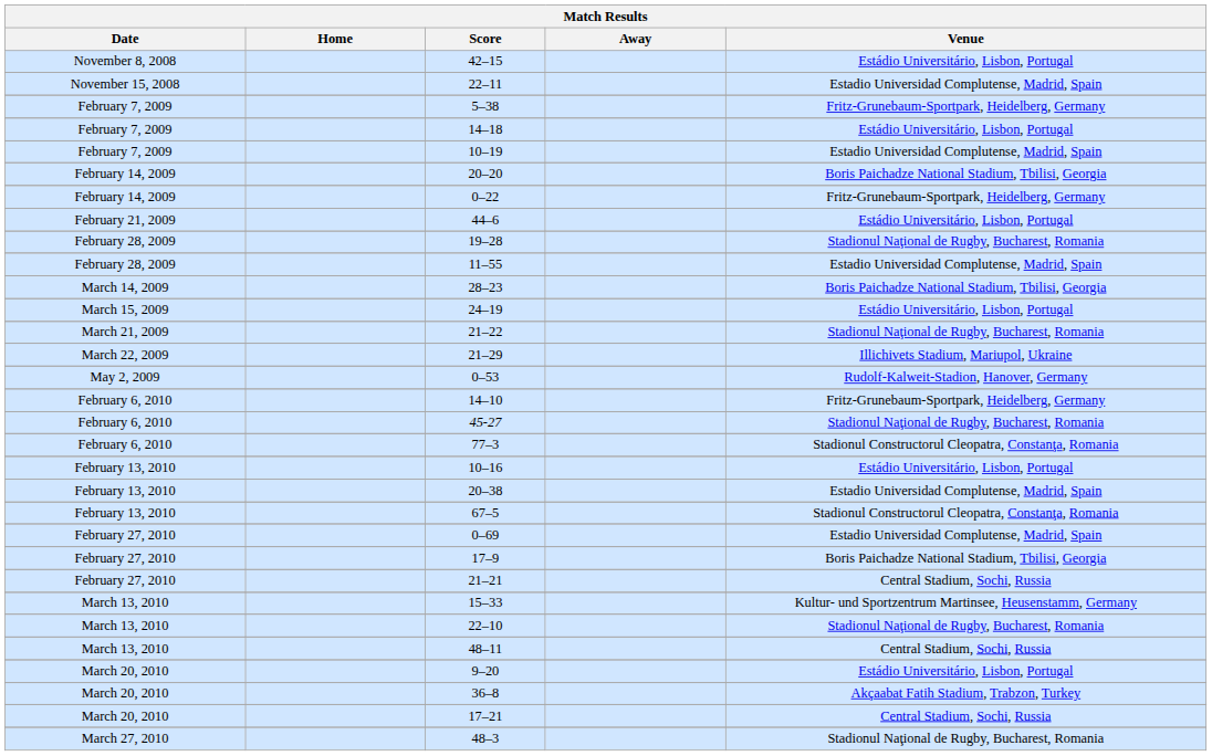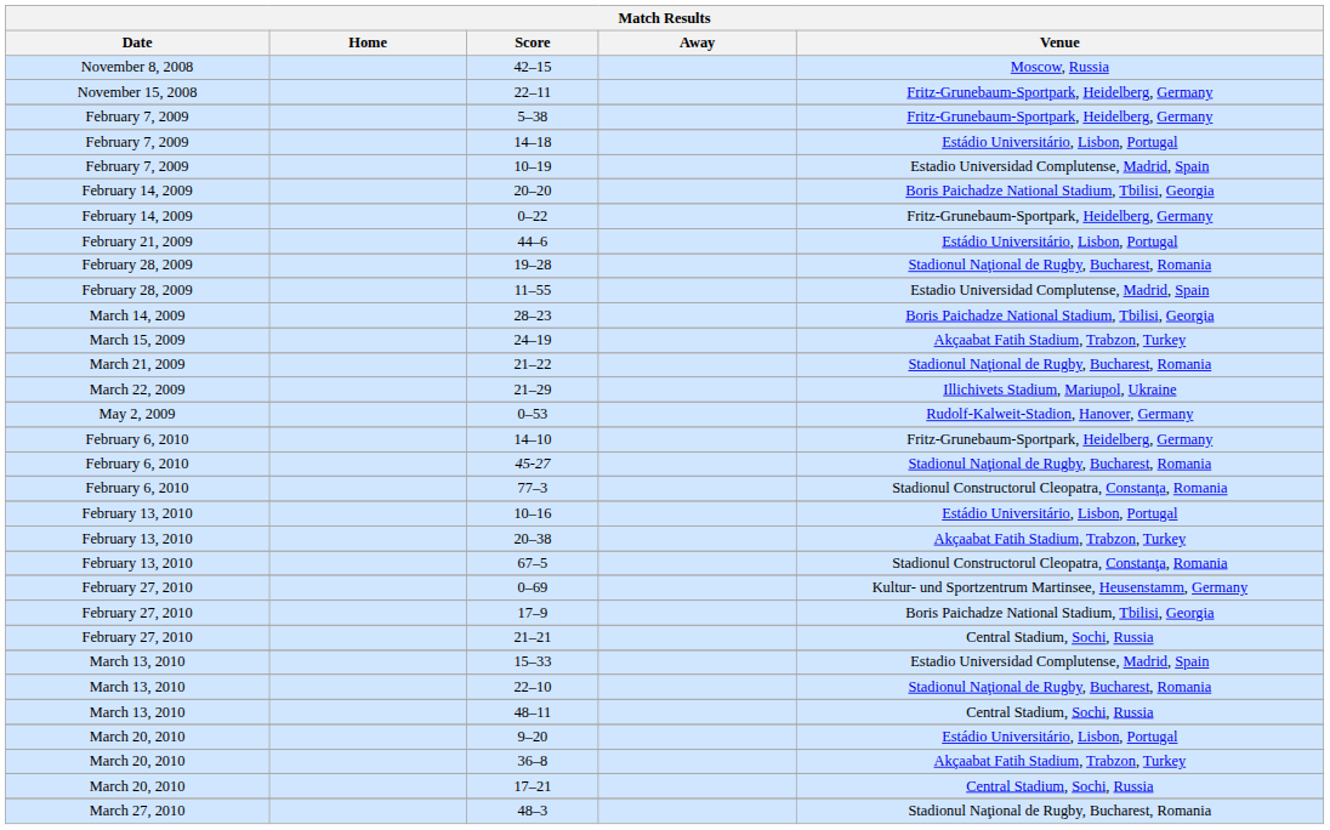 <table class="wikitable" style="font-size:90%; width: 100%; text-align: center;">
 <tr>
 <th colspan=6>Match Results</th>
 </tr>
 <tr>
 <th width=20%>Date</th>
 <th width=15%>Home</th>
 <th width=10%>Score</th>
 <th width=15%>Away</th>
 <th width=40%>Venue</th>
 </tr>
 <tr style="background: #D0E6FF;">
 <td>November 8, 2008</td>
 <td align=right></td>
 <td>42–15</td>
 <td align=left></td>
-<td><a href='#'>Estádio Universitário</a>, <a href='#'>Lisbon</a>, <a href='#'>Portugal</a></td>
+<td><a href='#'>Moscow</a>, <a href='#'>Russia</a></td>
 </tr>
 <tr>
 </tr>
 <tr style="background: #D0E6FF;">
 <td>November 15, 2008</td>
 <td align=right></td>
 <td>22–11</td>
 <td align=left></td>
-<td>Estadio Universidad Complutense, <a href='#'>Madrid</a>, <a href='#'>Spain</a></td>
+<td><a href='#'>Fritz-Grunebaum-Sportpark</a>, <a href='#'>Heidelberg</a>, <a href='#'>Germany</a></td>
 </tr>
 <tr>
 </tr>
 <tr style="background: #D0E6FF;">
 <td>February 7, 2009</td>
 <td align=right></td>
 <td>5–38</td>
 <td align=left></td>
 <td><a href='#'>Fritz-Grunebaum-Sportpark</a>, <a href='#'>Heidelberg</a>, <a href='#'>Germany</a></td>
 </tr>
 <tr>
 </tr>
 <tr style="background: #D0E6FF;">
 <td>February 7, 2009</td>
 <td align=right></td>
 <td>14–18</td>
 <td align=left></td>
 <td><a href='#'>Estádio Universitário</a>, <a href='#'>Lisbon</a>, <a href='#'>Portugal</a></td>
 </tr>
 <tr>
 </tr>
 <tr style="background: #D0E6FF;">
 <td>February 7, 2009</td>
 <td align=right></td>
 <td>10–19</td>
 <td align=left></td>
 <td>Estadio Universidad Complutense, <a href='#'>Madrid</a>, <a href='#'>Spain</a></td>
 </tr>
 <tr>
 </tr>
 <tr style="background: #D0E6FF;">
 <td>February 14, 2009</td>
 <td align=right></td>
 <td>20–20</td>
 <td align=left></td>
 <td><a href='#'>Boris Paichadze National Stadium</a>, <a href='#'>Tbilisi</a>, <a href='#'>Georgia</a></td>
 </tr>
 <tr>
 </tr>
 <tr style="background: #D0E6FF;">
 <td>February 14, 2009</td>
 <td align=right></td>
 <td>0–22</td>
 <td align=left></td>
 <td>Fritz-Grunebaum-Sportpark, <a href='#'>Heidelberg</a>, <a href='#'>Germany</a></td>
 </tr>
 <tr>
 </tr>
 <tr style="background: #D0E6FF;">
 <td>February 21, 2009</td>
 <td align=right></td>
 <td>44–6</td>
 <td align=left></td>
 <td><a href='#'>Estádio Universitário</a>, <a href='#'>Lisbon</a>, <a href='#'>Portugal</a></td>
 </tr>
 <tr>
 </tr>
 <tr style="background: #D0E6FF;">
 <td>February 28, 2009</td>
 <td align=right></td>
 <td>19–28</td>
 <td align=left></td>
 <td><a href='#'>Stadionul Naţional de Rugby</a>, <a href='#'>Bucharest</a>, <a href='#'>Romania</a></td>
 </tr>
 <tr>
 </tr>
 <tr style="background: #D0E6FF;">
 <td>February 28, 2009</td>
 <td align=right></td>
 <td>11–55</td>
 <td align=left></td>
 <td>Estadio Universidad Complutense, <a href='#'>Madrid</a>, <a href='#'>Spain</a></td>
 </tr>
 <tr>
 </tr>
 <tr style="background: #D0E6FF;">
 <td>March 14, 2009</td>
 <td align=right></td>
 <td>28–23</td>
 <td align=left></td>
 <td><a href='#'>Boris Paichadze National Stadium</a>, <a href='#'>Tbilisi</a>, <a href='#'>Georgia</a></td>
 </tr>
 <tr>
 </tr>
 <tr style="background: #D0E6FF;">
 <td>March 15, 2009</td>
 <td align=right></td>
 <td>24–19</td>
 <td align=left></td>
-<td><a href='#'>Estádio Universitário</a>, <a href='#'>Lisbon</a>, <a href='#'>Portugal</a></td>
+<td><a href='#'>Akçaabat Fatih Stadium</a>, <a href='#'>Trabzon</a>, <a href='#'>Turkey</a></td>
 </tr>
 <tr>
 </tr>
 <tr style="background: #D0E6FF;">
 <td>March 21, 2009</td>
 <td align=right></td>
 <td>21–22</td>
 <td align=left></td>
 <td><a href='#'>Stadionul Naţional de Rugby</a>, <a href='#'>Bucharest</a>, <a href='#'>Romania</a></td>
 </tr>
 <tr>
 </tr>
 <tr style="background: #D0E6FF;">
 <td>March 22, 2009</td>
 <td align=right></td>
 <td>21–29</td>
 <td align=left></td>
 <td><a href='#'>Illichivets Stadium</a>, <a href='#'>Mariupol</a>, <a href='#'>Ukraine</a></td>
 </tr>
 <tr>
 </tr>
 <tr style="background: #D0E6FF;">
 <td>May 2, 2009</td>
 <td align=right></td>
 <td>0–53</td>
 <td align=left></td>
 <td><a href='#'>Rudolf-Kalweit-Stadion</a>, <a href='#'>Hanover</a>, <a href='#'>Germany</a></td>
 </tr>
 <tr>
 </tr>
 <tr style="background: #D0E6FF;">
 <td>February 6, 2010</td>
 <td align=right></td>
 <td>14–10</td>
 <td align=left></td>
 <td>Fritz-Grunebaum-Sportpark, <a href='#'>Heidelberg</a>, <a href='#'>Germany</a></td>
 </tr>
 <tr>
 </tr>
 <tr style="background: #D0E6FF;">
 <td>February 6, 2010</td>
 <td align=right></td>
 <td><em>45-27</em></td>
 <td align=left></td>
 <td><a href='#'>Stadionul Naţional de Rugby</a>, <a href='#'>Bucharest</a>, <a href='#'>Romania</a></td>
 </tr>
 <tr>
 </tr>
 <tr style="background: #D0E6FF;">
 <td>February 6, 2010</td>
 <td align=right></td>
 <td>77–3</td>
 <td align=left></td>
 <td>Stadionul Constructorul Cleopatra, <a href='#'>Constanţa</a>, <a href='#'>Romania</a></td>
 </tr>
 <tr>
 </tr>
 <tr style="background: #D0E6FF;">
 <td>February 13, 2010</td>
 <td align=right></td>
 <td>10–16</td>
 <td align=left></td>
 <td><a href='#'>Estádio Universitário</a>, <a href='#'>Lisbon</a>, <a href='#'>Portugal</a></td>
 </tr>
 <tr>
 </tr>
 <tr style="background: #D0E6FF;">
 <td>February 13, 2010</td>
 <td align=right></td>
 <td>20–38</td>
 <td align=left></td>
-<td>Estadio Universidad Complutense, <a href='#'>Madrid</a>, <a href='#'>Spain</a></td>
+<td><a href='#'>Akçaabat Fatih Stadium</a>, <a href='#'>Trabzon</a>, <a href='#'>Turkey</a></td>
 </tr>
 <tr>
 </tr>
 <tr style="background: #D0E6FF;">
 <td>February 13, 2010</td>
 <td align=right></td>
 <td>67–5</td>
 <td align=left></td>
 <td>Stadionul Constructorul Cleopatra, <a href='#'>Constanţa</a>, <a href='#'>Romania</a></td>
 </tr>
 <tr>
 </tr>
 <tr style="background: #D0E6FF;">
 <td>February 27, 2010</td>
 <td align=right></td>
 <td>0–69</td>
 <td align=left></td>
-<td>Estadio Universidad Complutense, <a href='#'>Madrid</a>, <a href='#'>Spain</a></td>
+<td>Kultur- und Sportzentrum Martinsee, <a href='#'>Heusenstamm</a>, <a href='#'>Germany</a></td>
 </tr>
 <tr>
 </tr>
 <tr style="background: #D0E6FF;">
 <td>February 27, 2010</td>
 <td align=right></td>
 <td>17–9</td>
 <td align=left></td>
 <td>Boris Paichadze National Stadium, <a href='#'>Tbilisi</a>, <a href='#'>Georgia</a></td>
 </tr>
 <tr>
 </tr>
 <tr style="background: #D0E6FF;">
 <td>February 27, 2010</td>
 <td align=right></td>
 <td>21–21</td>
 <td align=left></td>
 <td>Central Stadium, <a href='#'>Sochi</a>, <a href='#'>Russia</a></td>
 </tr>
 <tr>
 </tr>
 <tr style="background: #D0E6FF;">
 <td>March 13, 2010</td>
 <td align=right></td>
 <td>15–33</td>
 <td align=left></td>
-<td>Kultur- und Sportzentrum Martinsee, <a href='#'>Heusenstamm</a>, <a href='#'>Germany</a></td>
+<td>Estadio Universidad Complutense, <a href='#'>Madrid</a>, <a href='#'>Spain</a></td>
 </tr>
 <tr>
 </tr>
 <tr style="background: #D0E6FF;">
 <td>March 13, 2010</td>
 <td align=right></td>
 <td>22–10</td>
 <td align=left></td>
 <td><a href='#'>Stadionul Naţional de Rugby</a>, <a href='#'>Bucharest</a>, <a href='#'>Romania</a></td>
 </tr>
 <tr>
 </tr>
 <tr style="background: #D0E6FF;">
 <td>March 13, 2010</td>
 <td align=right></td>
 <td>48–11</td>
 <td align=left></td>
 <td>Central Stadium, <a href='#'>Sochi</a>, <a href='#'>Russia</a></td>
 </tr>
 <tr>
 </tr>
 <tr style="background: #D0E6FF;">
 <td>March 20, 2010</td>
 <td align=right></td>
 <td>9–20</td>
 <td align=left></td>
 <td><a href='#'>Estádio Universitário</a>, <a href='#'>Lisbon</a>, <a href='#'>Portugal</a></td>
 </tr>
 <tr>
 </tr>
 <tr style="background: #D0E6FF;">
 <td>March 20, 2010</td>
 <td align=right></td>
 <td>36–8</td>
 <td align=left></td>
 <td><a href='#'>Akçaabat Fatih Stadium</a>, <a href='#'>Trabzon</a>, <a href='#'>Turkey</a></td>
 </tr>
 <tr>
 </tr>
 <tr style="background: #D0E6FF;">
 <td>March 20, 2010</td>
 <td align=right></td>
 <td>17–21</td>
 <td align=left></td>
 <td><a href='#'>Central Stadium</a>, <a href='#'>Sochi</a>, <a href='#'>Russia</a></td>
 </tr>
 <tr>
 </tr>
 <tr style="background: #D0E6FF;">
 <td>March 27, 2010</td>
 <td align=right></td>
 <td>48–3</td>
 <td align=left></td>
 <td>Stadionul Naţional de Rugby, Bucharest, Romania</td>
 </tr>
 </table>
